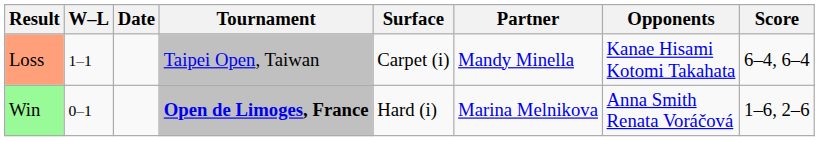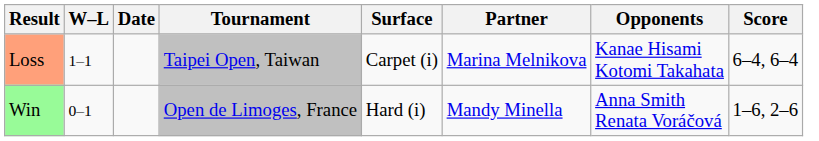 <table class="sortable wikitable">
 <tr>
 <th>Result</th>
 <th class=unsortable>W–L</th>
 <th>Date</th>
 <th>Tournament</th>
 <th>Surface</th>
 <th>Partner</th>
 <th>Opponents</th>
 <th class=unsortable>Score</th>
 </tr>
 <tr>
 <td style=background:#ffa07a>Loss</td>
 <td><small>1–1</small></td>
 <td><a href='#'></a></td>
 <td bgcolor=silver><a href='#'>Taipei Open</a>, Taiwan</td>
 <td>Carpet (i)</td>
-<td> <a href='#'>Mandy Minella</a></td>
+<td> <a href='#'>Marina Melnikova</a></td>
 <td> <a href='#'>Kanae Hisami</a> <br>  <a href='#'>Kotomi Takahata</a></td>
 <td>6–4, 6–4</td>
 </tr>
 <tr>
 <td style=background:#98fb98>Win</td>
 <td><small>0–1</small></td>
 <td><a href='#'></a></td>
-<td style=background:silver><strong><a href='#'>Open de Limoges</a>, France</strong></td>
+<td style=background:silver><a href='#'>Open de Limoges</a>, France</td>
 <td>Hard (i)</td>
-<td> <a href='#'>Marina Melnikova</a></td>
+<td> <a href='#'>Mandy Minella</a></td>
 <td> <a href='#'>Anna Smith</a> <br>  <a href='#'>Renata Voráčová</a></td>
 <td>1–6, 2–6</td>
 </tr>
 </table>
